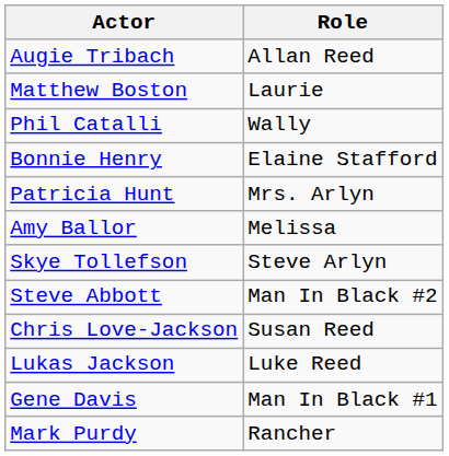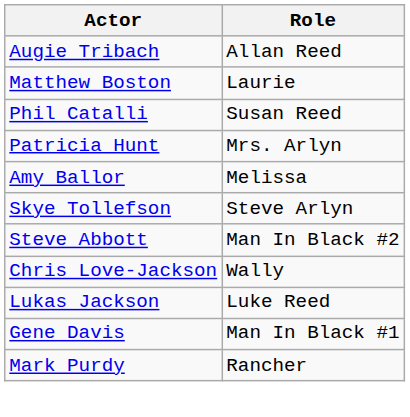 <table class="wikitable">
 <tr>
 <th>Actor</th>
 <th>Role</th>
 </tr>
 <tr>
 <td><a href='#'>Augie Tribach</a></td>
 <td>Allan Reed</td>
 </tr>
 <tr>
 <td><a href='#'>Matthew Boston</a></td>
 <td>Laurie</td>
 </tr>
 <tr>
 <td><a href='#'>Phil Catalli</a></td>
-<td>Wally</td>
-</tr>
-<tr>
-<td><a href='#'>Bonnie Henry</a></td>
-<td>Elaine Stafford</td>
+<td>Susan Reed</td>
 </tr>
 <tr>
 <td><a href='#'>Patricia Hunt</a></td>
 <td>Mrs. Arlyn</td>
 </tr>
 <tr>
 <td><a href='#'>Amy Ballor</a></td>
 <td>Melissa</td>
 </tr>
 <tr>
 <td><a href='#'>Skye Tollefson</a></td>
 <td>Steve Arlyn</td>
 </tr>
 <tr>
 <td><a href='#'>Steve Abbott</a></td>
 <td>Man In Black #2</td>
 </tr>
 <tr>
 <td><a href='#'>Chris Love-Jackson</a></td>
-<td>Susan Reed</td>
+<td>Wally</td>
 </tr>
 <tr>
 <td><a href='#'>Lukas Jackson</a></td>
 <td>Luke Reed</td>
 </tr>
 <tr>
 <td><a href='#'>Gene Davis</a></td>
 <td>Man In Black #1</td>
 </tr>
 <tr>
 <td><a href='#'>Mark Purdy</a></td>
 <td>Rancher</td>
 </tr>
 </table>
